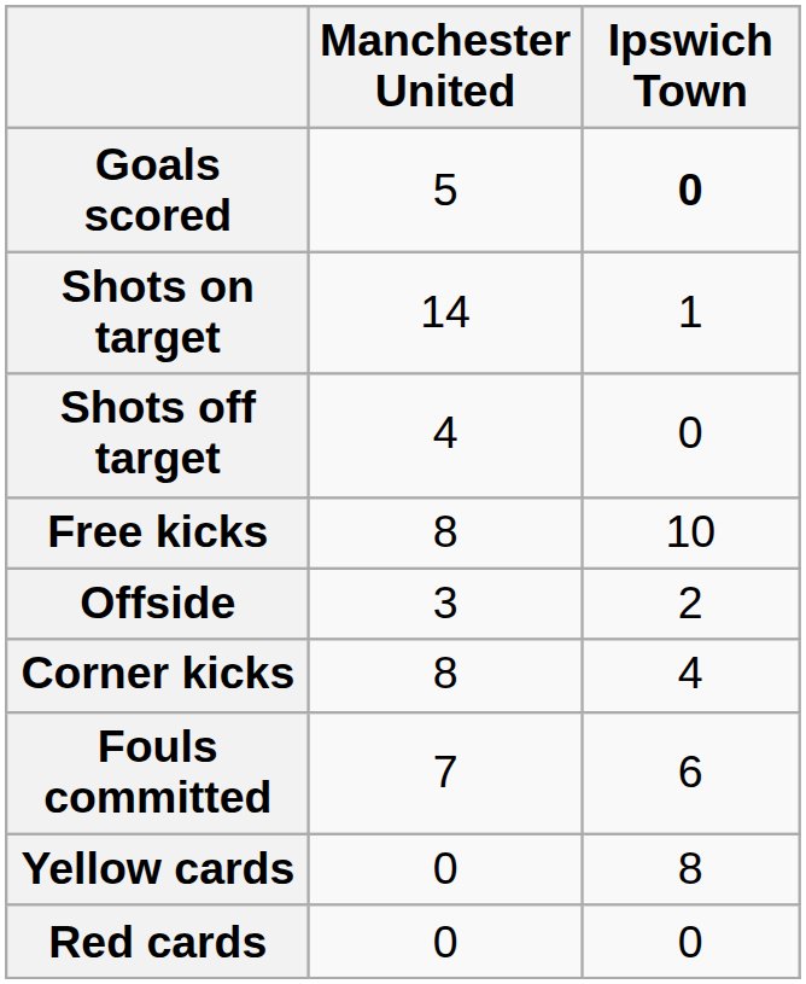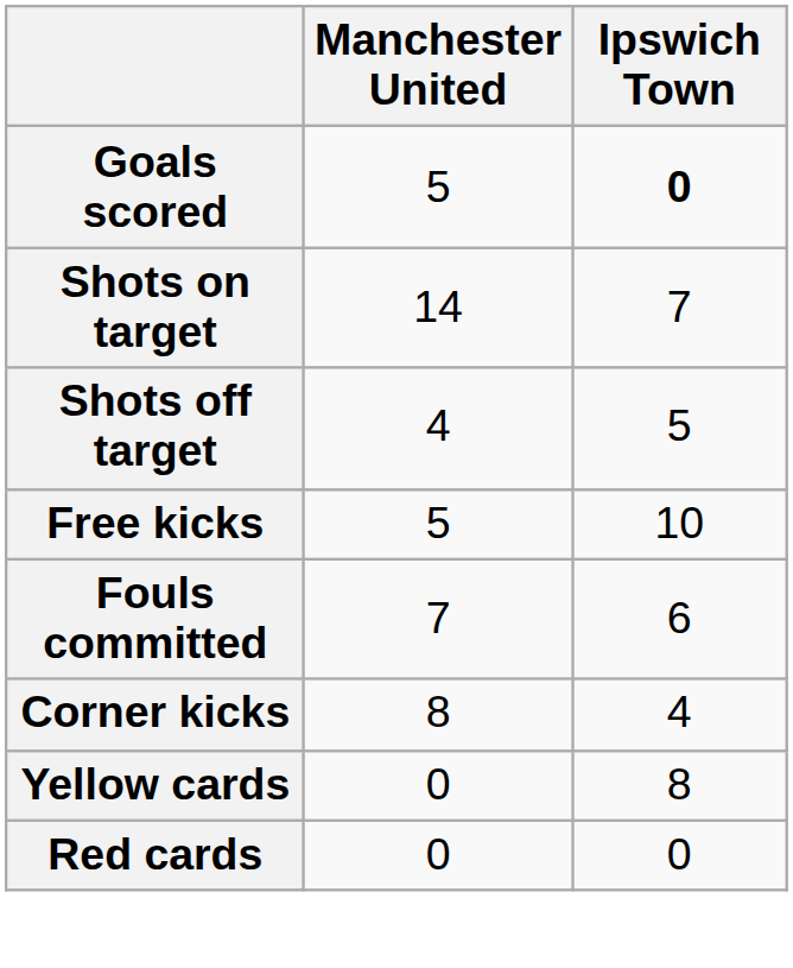 <table class="wikitable plainrowheaders" style="text-align: center">
 <tr>
 <th scope="col" width=100></th>
 <th scope="col" width=70>Manchester United</th>
 <th scope="col" width=70>Ipswich Town</th>
 </tr>
 <tr>
 <th scope="row">Goals scored</th>
 <td>5</td>
 <td><strong>0</strong></td>
 </tr>
 <tr>
 <th scope="row">Shots on target</th>
 <td>14</td>
-<td>1</td>
+<td>7</td>
 </tr>
 <tr>
 <th scope="row">Shots off target</th>
 <td>4</td>
-<td>0</td>
+<td>5</td>
 </tr>
 <tr>
 <th scope="row">Free kicks</th>
-<td>8</td>
+<td>5</td>
 <td>10</td>
 </tr>
 <tr>
-<th scope="row">Offside</th>
-<td>3</td>
-<td>2</td>
+<th scope="row">Fouls committed</th>
+<td>7</td>
+<td>6</td>
 </tr>
 <tr>
 <th scope="row">Corner kicks</th>
 <td>8</td>
 <td>4</td>
-</tr>
-<tr>
-<th scope="row">Fouls committed</th>
-<td>7</td>
-<td>6</td>
 </tr>
 <tr>
 <th scope="row">Yellow cards</th>
 <td>0</td>
 <td>8</td>
 </tr>
 <tr>
 <th scope="row">Red cards</th>
 <td>0</td>
 <td>0</td>
 </tr>
 </table>
